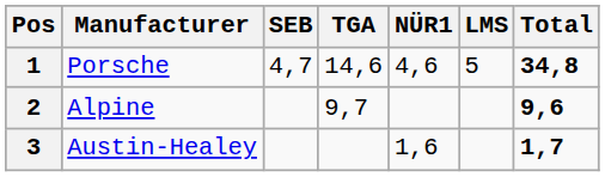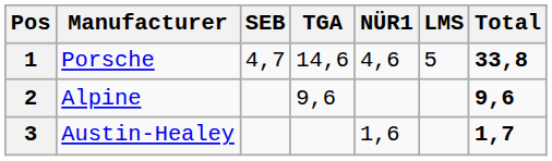 <table class="wikitable" style="font-size: 90%;">
 <tr>
 <th>Pos</th>
 <th>Manufacturer</th>
 <th> SEB</th>
 <th> TGA</th>
 <th> NÜR1</th>
 <th> LMS</th>
 <th>Total</th>
 </tr>
 <tr>
 <th>1</th>
 <td><a href='#'>Porsche</a></td>
 <td>4,7</td>
 <td>14,6</td>
 <td>4,6</td>
 <td>5</td>
-<td><strong>34,8</strong></td>
+<td><strong>33,8</strong></td>
 </tr>
 <tr>
 <th>2</th>
 <td><a href='#'>Alpine</a></td>
 <td></td>
-<td>9,7</td>
+<td>9,6</td>
 <td></td>
 <td></td>
 <td><strong>9,6</strong></td>
 </tr>
 <tr>
 <th>3</th>
 <td><a href='#'>Austin-Healey</a></td>
 <td></td>
 <td></td>
 <td>1,6</td>
 <td></td>
 <td><strong>1,7</strong></td>
 </tr>
 </table>
